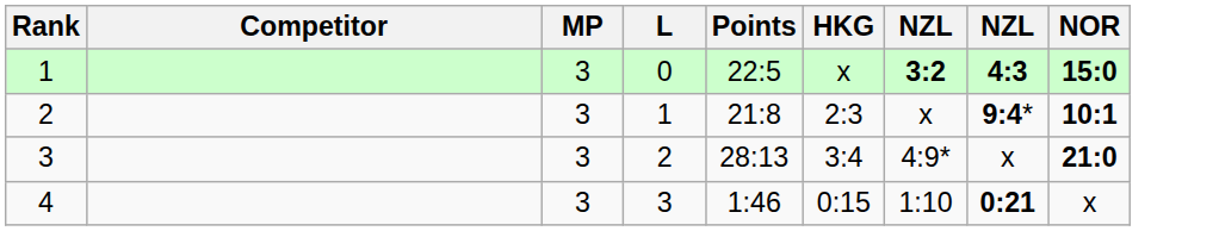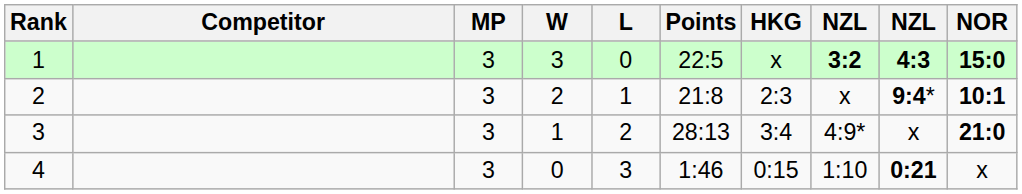 <table class="wikitable" style="text-align:center">
 <tr>
 <th>Rank</th>
 <th style="width:16em">Competitor</th>
 <th style="width:2.5em">MP</th>
+<th style="width:2.5em">W</th>
 <th style="width:2.5em">L</th>
 <th>Points</th>
 <th style="width:2.5em">HKG</th>
 <th style="width:2.5em">NZL</th>
 <th style="width:2.5em">NZL</th>
 <th style="width:2.5em">NOR</th>
 </tr>
 <tr style="background:#cfc;">
 <td>1</td>
 <td style="text-align:left"></td>
+<td>3</td>
 <td>3</td>
 <td>0</td>
 <td>22:5</td>
 <td>x</td>
 <td><strong>3:2</strong></td>
 <td><strong>4:3</strong></td>
 <td><strong>15:0</strong></td>
 </tr>
 <tr>
 <td>2</td>
 <td style="text-align:left"></td>
 <td>3</td>
+<td>2</td>
 <td>1</td>
 <td>21:8</td>
 <td>2:3</td>
 <td>x</td>
 <td><strong>9:4</strong>*</td>
 <td><strong>10:1</strong></td>
 </tr>
 <tr>
 <td>3</td>
 <td style="text-align:left"></td>
 <td>3</td>
+<td>1</td>
 <td>2</td>
 <td>28:13</td>
 <td>3:4</td>
 <td>4:9*</td>
 <td>x</td>
 <td><strong>21:0</strong></td>
 </tr>
 <tr>
 <td>4</td>
 <td style="text-align:left"></td>
 <td>3</td>
+<td>0</td>
 <td>3</td>
 <td>1:46</td>
 <td>0:15</td>
 <td>1:10</td>
 <td><strong>0:21</strong></td>
 <td>x</td>
 </tr>
 </table>
